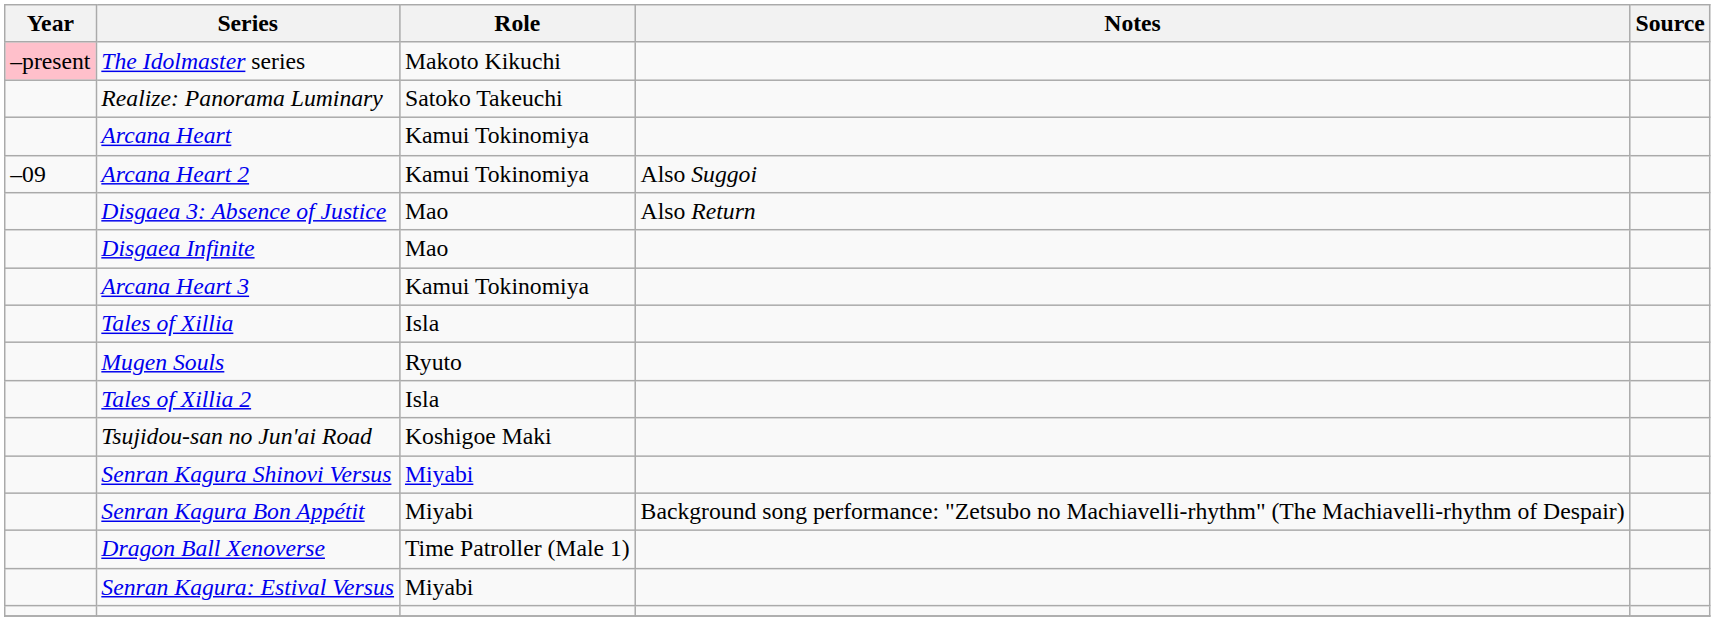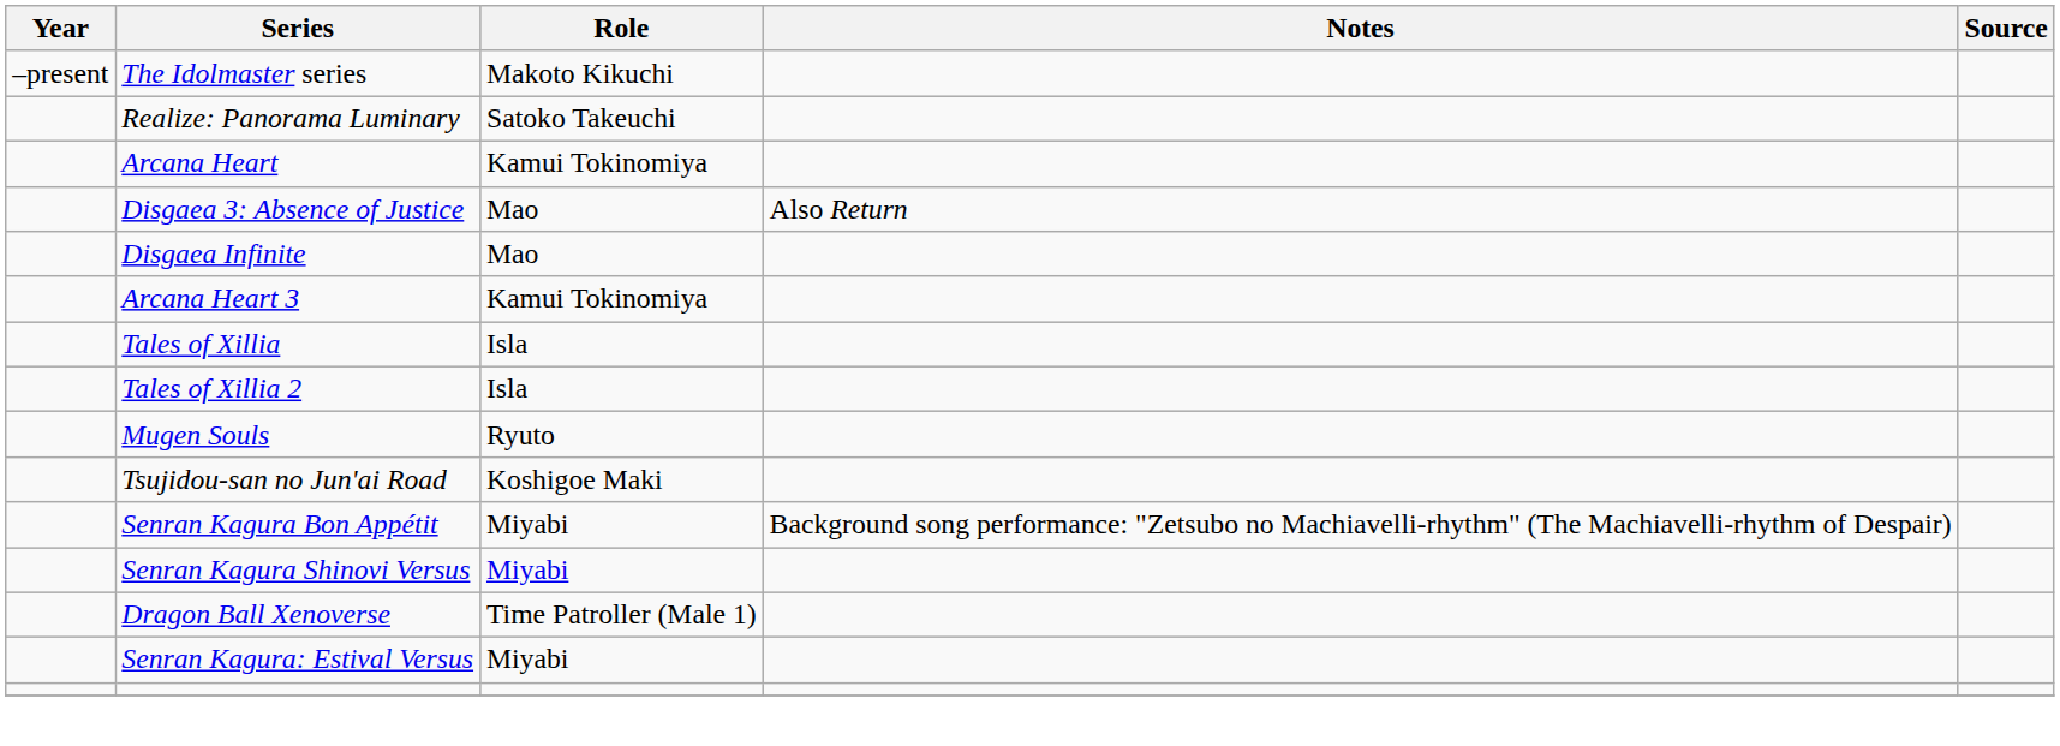 <table class="wikitable sortable plainrowheaders">
 <tr>
 <th>Year</th>
 <th>Series</th>
 <th>Role</th>
 <th class="unsortable">Notes</th>
 <th class="unsortable">Source</th>
 </tr>
 <tr>
-<td style="background: pink;">–present</td>
+<td>–present</td>
 <td><em><a href='#'>The Idolmaster</a></em> series</td>
 <td>Makoto Kikuchi</td>
 <td></td>
 <td></td>
 </tr>
 <tr>
 <td></td>
 <td><em>Realize: Panorama Luminary</em></td>
 <td>Satoko Takeuchi</td>
 <td></td>
 <td></td>
 </tr>
 <tr>
 <td></td>
 <td><em><a href='#'>Arcana Heart</a></em></td>
 <td>Kamui Tokinomiya</td>
 <td></td>
-<td></td>
-</tr>
-<tr>
-<td>–09</td>
-<td><em><a href='#'>Arcana Heart 2</a></em></td>
-<td>Kamui Tokinomiya</td>
-<td>Also <em>Suggoi</em></td>
 <td></td>
 </tr>
 <tr>
 <td></td>
 <td><em><a href='#'>Disgaea 3: Absence of Justice</a></em></td>
 <td>Mao</td>
 <td>Also <em>Return</em></td>
 <td></td>
 </tr>
 <tr>
 <td></td>
 <td><em><a href='#'>Disgaea Infinite</a></em></td>
 <td>Mao</td>
 <td></td>
 <td></td>
 </tr>
 <tr>
 <td></td>
 <td><em><a href='#'>Arcana Heart 3</a></em></td>
 <td>Kamui Tokinomiya</td>
 <td></td>
 <td></td>
 </tr>
 <tr>
 <td></td>
 <td><em><a href='#'>Tales of Xillia</a></em></td>
 <td>Isla</td>
 <td></td>
 <td></td>
 </tr>
 <tr>
 <td></td>
-<td><em><a href='#'>Mugen Souls</a></em></td>
-<td>Ryuto</td>
+<td><em><a href='#'>Tales of Xillia 2</a></em></td>
+<td>Isla</td>
 <td></td>
 <td></td>
 </tr>
 <tr>
 <td></td>
-<td><em><a href='#'>Tales of Xillia 2</a></em></td>
-<td>Isla</td>
+<td><em><a href='#'>Mugen Souls</a></em></td>
+<td>Ryuto</td>
 <td></td>
 <td></td>
 </tr>
 <tr>
 <td></td>
 <td><em>Tsujidou-san no Jun'ai Road</em></td>
 <td>Koshigoe Maki</td>
 <td></td>
 </tr>
 <tr>
 <td></td>
-<td><em><a href='#'>Senran Kagura Shinovi Versus</a></em></td>
-<td><a href='#'>Miyabi</a></td>
-<td></td>
+<td><em><a href='#'>Senran Kagura Bon Appétit</a></em></td>
+<td>Miyabi</td>
+<td>Background song performance: "Zetsubo no Machiavelli-rhythm" (The Machiavelli-rhythm of Despair)</td>
 <td></td>
 </tr>
 <tr>
 <td></td>
-<td><em><a href='#'>Senran Kagura Bon Appétit</a></em></td>
-<td>Miyabi</td>
-<td>Background song performance: "Zetsubo no Machiavelli-rhythm" (The Machiavelli-rhythm of Despair)</td>
+<td><em><a href='#'>Senran Kagura Shinovi Versus</a></em></td>
+<td><a href='#'>Miyabi</a></td>
+<td></td>
 <td></td>
 </tr>
 <tr>
 <td></td>
 <td><em><a href='#'>Dragon Ball Xenoverse</a></em></td>
 <td>Time Patroller (Male 1)</td>
 <td></td>
 <td></td>
 </tr>
 <tr>
 <td></td>
 <td><em><a href='#'>Senran Kagura: Estival Versus</a></em></td>
 <td>Miyabi</td>
 <td></td>
 <td></td>
 </tr>
 <tr>
 <td></td>
 <td></td>
 <td></td>
 <td></td>
 <td></td>
 </tr>
 <tr>
 </tr>
 </table>
